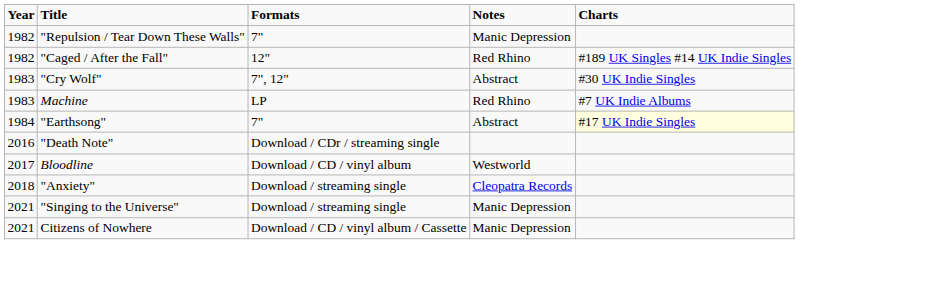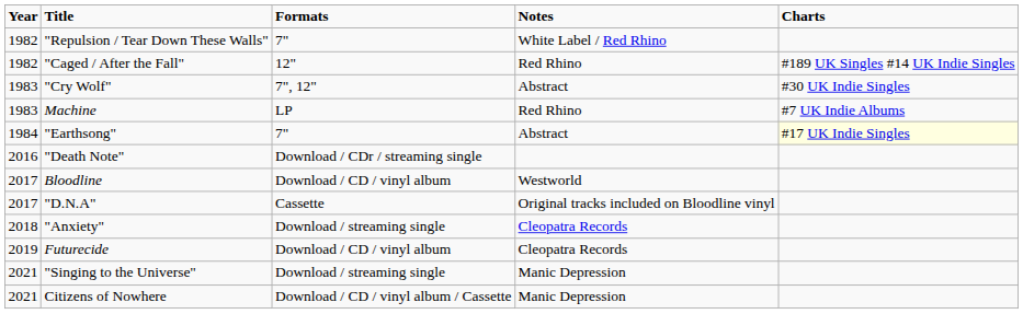 <table class="wikitable">
 <tr>
 <td rowspan="1"><strong>Year</strong></td>
 <td rowspan="1"><strong>Title</strong></td>
 <td colspan="1"><strong>Formats</strong></td>
 <td rowspan="1"><strong>Notes</strong></td>
 <td><strong>Charts</strong></td>
 </tr>
 <tr>
 <td>1982</td>
 <td>"Repulsion / Tear Down These Walls"</td>
 <td>7"</td>
-<td>Manic Depression</td>
+<td>White Label / <a href='#'>Red Rhino</a></td>
 <td></td>
 </tr>
 <tr>
 <td>1982</td>
 <td>"Caged / After the Fall"</td>
 <td>12"</td>
 <td>Red Rhino</td>
 <td>#189 <a href='#'>UK Singles</a> #14 <a href='#'>UK Indie Singles</a></td>
 </tr>
 <tr>
 <td>1983</td>
 <td>"Cry Wolf"</td>
 <td>7", 12"</td>
 <td>Abstract</td>
 <td>#30 <a href='#'>UK Indie Singles</a></td>
 </tr>
 <tr>
 <td>1983</td>
 <td><em>Machine</em></td>
 <td>LP</td>
 <td>Red Rhino</td>
 <td>#7 <a href='#'>UK Indie Albums</a></td>
 </tr>
 <tr>
 <td>1984</td>
 <td>"Earthsong"</td>
 <td>7"</td>
 <td>Abstract</td>
 <td style="background: lightyellow;">#17 <a href='#'>UK Indie Singles</a></td>
 </tr>
 <tr>
 <td>2016</td>
 <td>"Death Note"</td>
 <td>Download / CDr / streaming single</td>
 <td></td>
 <td></td>
 </tr>
 <tr>
 <td>2017</td>
 <td><em>Bloodline</em></td>
 <td>Download / CD / vinyl album</td>
 <td>Westworld</td>
 <td></td>
 </tr>
 <tr>
+<td>2017</td>
+<td>"D.N.A"</td>
+<td>Cassette</td>
+<td>Original tracks included on Bloodline vinyl</td>
+<td></td>
+</tr>
+<tr>
 <td>2018</td>
 <td>"Anxiety"</td>
 <td>Download / streaming single</td>
 <td><a href='#'>Cleopatra Records</a></td>
+<td></td>
+</tr>
+<tr>
+<td>2019</td>
+<td><em>Futurecide</em></td>
+<td>Download / CD / vinyl album</td>
+<td>Cleopatra Records</td>
 <td></td>
 </tr>
 <tr>
 <td>2021</td>
 <td>"Singing to the Universe"</td>
 <td>Download / streaming single</td>
 <td>Manic Depression</td>
 <td></td>
 </tr>
 <tr>
 <td>2021</td>
 <td>Citizens of Nowhere</td>
 <td>Download / CD / vinyl album / Cassette</td>
 <td>Manic Depression</td>
 </tr>
 </table>
